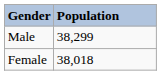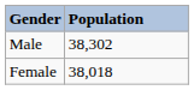 <table class="wikitable" width="25%" style="font-size: 85%; border: gray solid 1px; border-collapse: collapse; text-align: middle;">
 <tr>
 <th style="text-align: left;background:#B0C4DE">Gender</th>
 <th width="240" style="text-align: left;background:#B0C4DE">Population</th>
 </tr>
 <tr>
 <td>Male</td>
-<td>38,299</td>
+<td>38,302</td>
 </tr>
 <tr>
 <td>Female</td>
 <td>38,018</td>
 </tr>
 </table>
